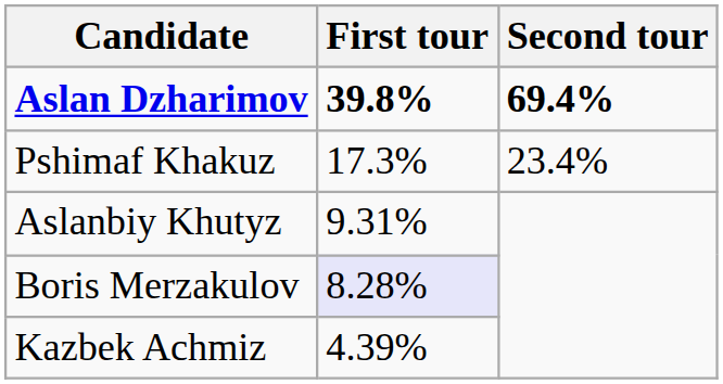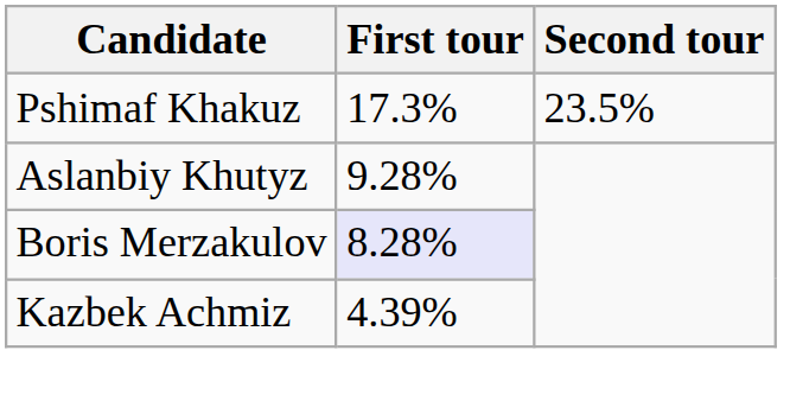 <table class="wikitable sortable">
 <tr>
 <th>Candidate</th>
 <th>First tour</th>
 <th>Second tour</th>
 </tr>
 <tr>
-<td><strong><a href='#'>Aslan Dzharimov</a></strong></td>
-<td><strong>39.8%</strong></td>
-<td><strong>69.4%</strong></td>
-</tr>
-<tr>
 <td>Pshimaf Khakuz</td>
 <td>17.3%</td>
-<td>23.4%</td>
+<td>23.5%</td>
 </tr>
 <tr>
 <td>Aslanbiy Khutyz</td>
-<td>9.31%</td>
+<td>9.28%</td>
 <td rowspan = 3></td>
 </tr>
 <tr>
 <td>Boris Merzakulov</td>
 <td style="background: lavender;">8.28%</td>
 </tr>
 <tr>
 <td>Kazbek Achmiz</td>
 <td>4.39%</td>
 </tr>
 </table>
